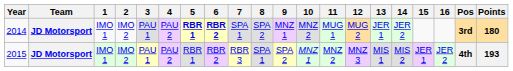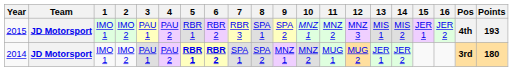 <table class="wikitable" style="text-align:center; font-size:85%">
 <tr>
 <th>Year</th>
 <th>Team</th>
 <th>1</th>
 <th>2</th>
 <th>3</th>
 <th>4</th>
 <th>5</th>
 <th>6</th>
 <th>7</th>
 <th>8</th>
 <th>9</th>
 <th>10</th>
 <th>11</th>
 <th>12</th>
 <th>13</th>
 <th>14</th>
 <th>15</th>
 <th>16</th>
 <th>Pos</th>
 <th>Points</th>
 </tr>
 <tr>
+<td><a href='#'>2015</a></td>
+<th><a href='#'>JD Motorsport</a></th>
+<td style="background:#DFFFDF;"><a href='#'>IMO<br>1</a><br></td>
+<td style="background:#DFFFDF;"><a href='#'>IMO<br>2</a><br></td>
+<td style="background:#FFFFBF;"><a href='#'>PAU<br>1</a><br></td>
+<td style="background:#EFCFFF;"><a href='#'>PAU<br>2</a><br></td>
+<td style="background:#DFDFDF;"><a href='#'>RBR<br>1</a><br></td>
+<td style="background:#EFCFFF;"><a href='#'>RBR<br>2</a><br></td>
+<td style="background:#FFFFBF;"><a href='#'>RBR<br>3</a><br></td>
+<td style="background:#DFDFDF;"><a href='#'>SPA<br>1</a><br></td>
+<td style="background:#FFFFBF;"><a href='#'>SPA<br>2</a><br></td>
+<td style="background:#DFFFDF;"><em><a href='#'>MNZ<br>1</a></em><br></td>
+<td style="background:#DFFFDF;"><a href='#'>MNZ<br>2</a><br></td>
+<td style="background:#EFCFFF;"><a href='#'>MNZ<br>3</a><br></td>
+<td style="background:#DFDFDF;"><a href='#'>MIS<br>1</a><br></td>
+<td style="background:#DFDFDF;"><a href='#'>MIS<br>2</a><br></td>
+<td style="background:#EFCFFF;"><a href='#'>JER<br>1</a><br></td>
+<td style="background:#DFFFDF;"><a href='#'>JER<br>2</a><br></td>
+<th>4th</th>
+<th>193</th>
+</tr>
+<tr>
 <td><a href='#'>2014</a></td>
 <th><a href='#'>JD Motorsport</a></th>
 <td style="background:#;"><a href='#'>IMO<br>1</a><br></td>
 <td style="background:#;"><a href='#'>IMO<br>2</a><br></td>
 <td style="background:#DFDFDF;"><a href='#'>PAU<br>1</a><br></td>
 <td style="background:#EFCFFF;"><a href='#'>PAU<br>2</a><br></td>
 <td style="background:#FFFFBF;"><strong><a href='#'>RBR<br>1</a></strong><br></td>
 <td style="background:#FFFFBF;"><strong><a href='#'>RBR<br>2</a></strong><br></td>
 <td style="background:#DFDFDF;"><a href='#'>SPA<br>1</a><br></td>
 <td style="background:#DFDFDF;"><a href='#'>SPA<br>2</a><br></td>
 <td style="background:#EFCFFF;"><a href='#'>MNZ<br>1</a><br></td>
 <td style="background:#DFDFDF;"><a href='#'>MNZ<br>2</a><br></td>
 <td style="background:#DFFFDF;"><a href='#'>MUG<br>1</a><br></td>
 <td style="background:#FFDF9F;"><a href='#'>MUG<br>2</a><br></td>
 <td style="background:#DFFFDF;"><a href='#'>JER<br>1</a><br></td>
 <td style="background:#DFFFDF;"><a href='#'>JER<br>2</a><br></td>
 <td></td>
 <td></td>
 <th style="background:#FFDF9F">3rd</th>
 <th style="background:#FFDF9F">180</th>
 </tr>
-<tr>
-<td><a href='#'>2015</a></td>
-<th><a href='#'>JD Motorsport</a></th>
-<td style="background:#DFFFDF;"><a href='#'>IMO<br>1</a><br></td>
-<td style="background:#DFFFDF;"><a href='#'>IMO<br>2</a><br></td>
-<td style="background:#FFFFBF;"><a href='#'>PAU<br>1</a><br></td>
-<td style="background:#EFCFFF;"><a href='#'>PAU<br>2</a><br></td>
-<td style="background:#DFDFDF;"><a href='#'>RBR<br>1</a><br></td>
-<td style="background:#EFCFFF;"><a href='#'>RBR<br>2</a><br></td>
-<td style="background:#FFFFBF;"><a href='#'>RBR<br>3</a><br></td>
-<td style="background:#DFDFDF;"><a href='#'>SPA<br>1</a><br></td>
-<td style="background:#FFFFBF;"><a href='#'>SPA<br>2</a><br></td>
-<td style="background:#DFFFDF;"><em><a href='#'>MNZ<br>1</a></em><br></td>
-<td style="background:#DFFFDF;"><a href='#'>MNZ<br>2</a><br></td>
-<td style="background:#EFCFFF;"><a href='#'>MNZ<br>3</a><br></td>
-<td style="background:#DFDFDF;"><a href='#'>MIS<br>1</a><br></td>
-<td style="background:#DFDFDF;"><a href='#'>MIS<br>2</a><br></td>
-<td style="background:#EFCFFF;"><a href='#'>JER<br>1</a><br></td>
-<td style="background:#DFFFDF;"><a href='#'>JER<br>2</a><br></td>
-<th>4th</th>
-<th>193</th>
-</tr>
 </table>
